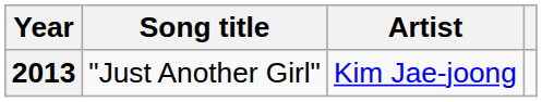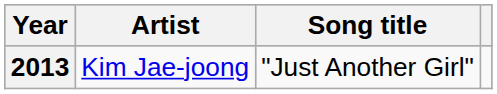 <table class="wikitable plainrowheaders">
 <tr>
 <th scope="col">Year</th>
+<th scope="col">Artist</th>
 <th scope="col">Song title</th>
-<th scope="col">Artist</th>
 <th scope="col" class="unsortable"></th>
 </tr>
 <tr>
 <th scope="row">2013</th>
+<td><a href='#'>Kim Jae-joong</a></td>
 <td>"Just Another Girl"</td>
-<td><a href='#'>Kim Jae-joong</a></td>
 <td style="text-align:center"></td>
 </tr>
 </table>
